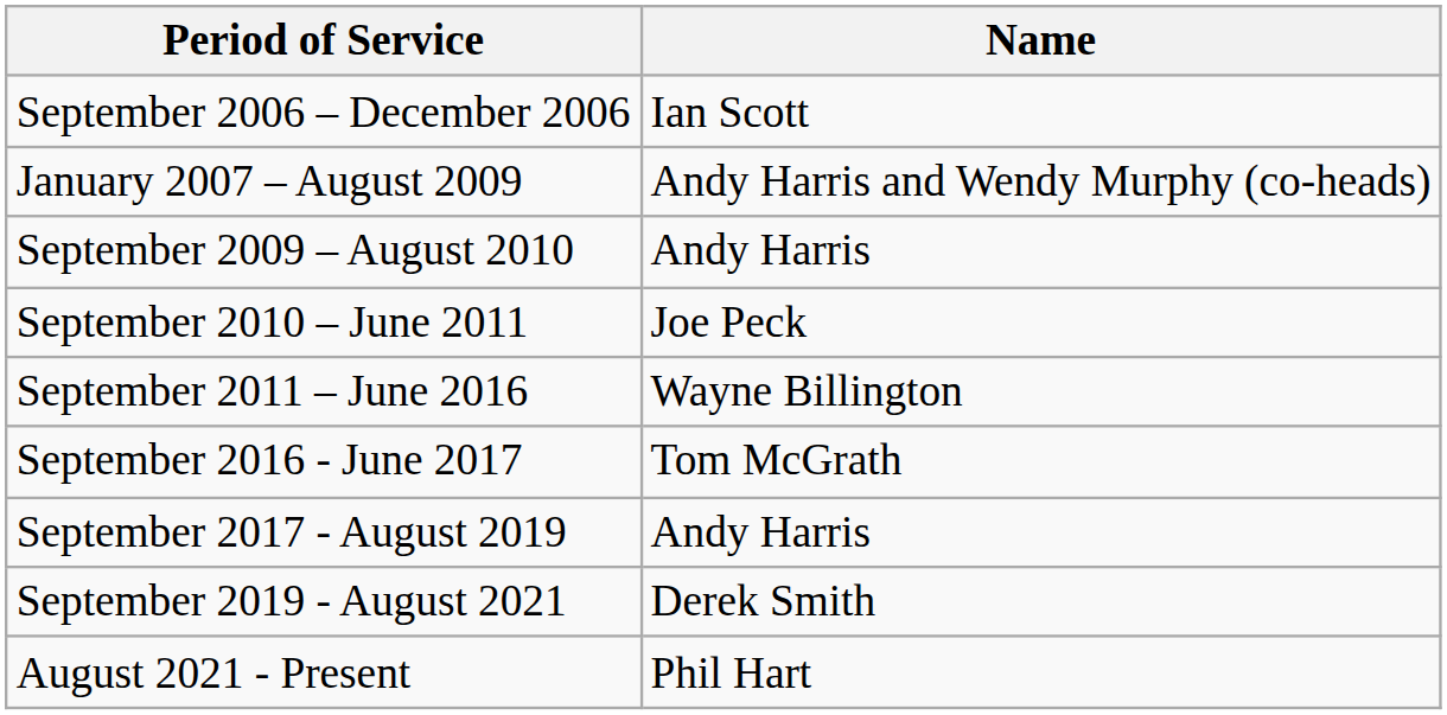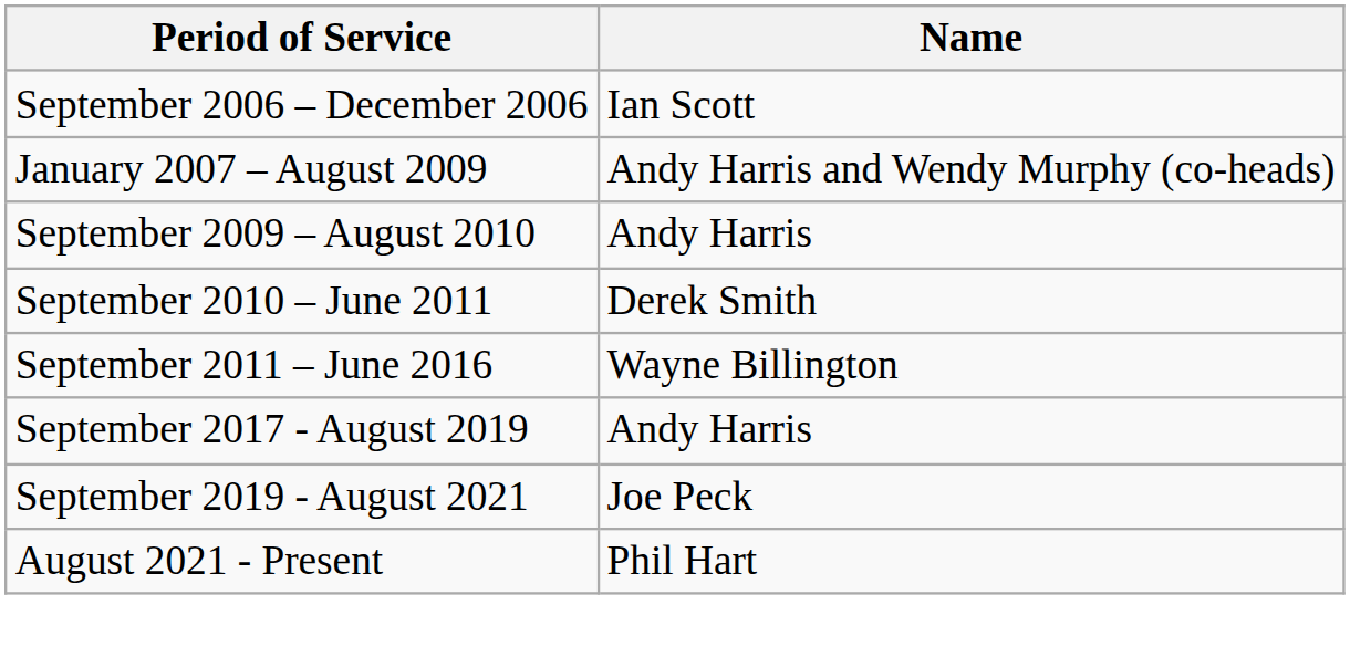 <table class="wikitable">
 <tr>
 <th>Period of Service</th>
 <th>Name</th>
 </tr>
 <tr>
 <td>September 2006 – December 2006</td>
 <td>Ian Scott</td>
 </tr>
 <tr>
 <td>January 2007 – August 2009</td>
 <td>Andy Harris and Wendy Murphy (co-heads)</td>
 </tr>
 <tr>
 <td>September 2009 – August 2010</td>
 <td>Andy Harris</td>
 </tr>
 <tr>
 <td>September 2010 – June 2011</td>
-<td>Joe Peck</td>
+<td>Derek Smith</td>
 </tr>
 <tr>
 <td>September 2011 – June 2016</td>
 <td>Wayne Billington</td>
-</tr>
-<tr>
-<td>September 2016 - June 2017</td>
-<td>Tom McGrath</td>
 </tr>
 <tr>
 <td>September 2017 - August 2019</td>
 <td>Andy Harris</td>
 </tr>
 <tr>
 <td>September 2019 - August 2021</td>
-<td>Derek Smith</td>
+<td>Joe Peck</td>
 </tr>
 <tr>
 <td>August 2021 - Present</td>
 <td>Phil Hart</td>
 </tr>
 </table>
